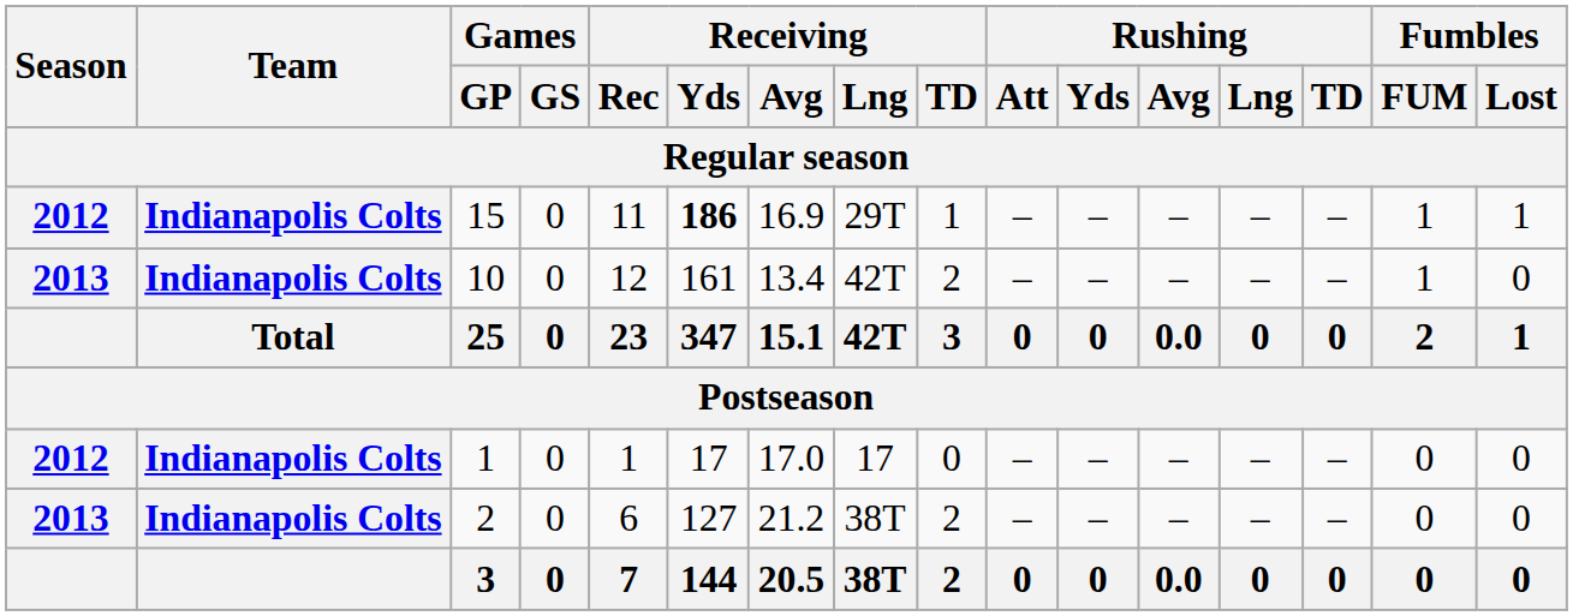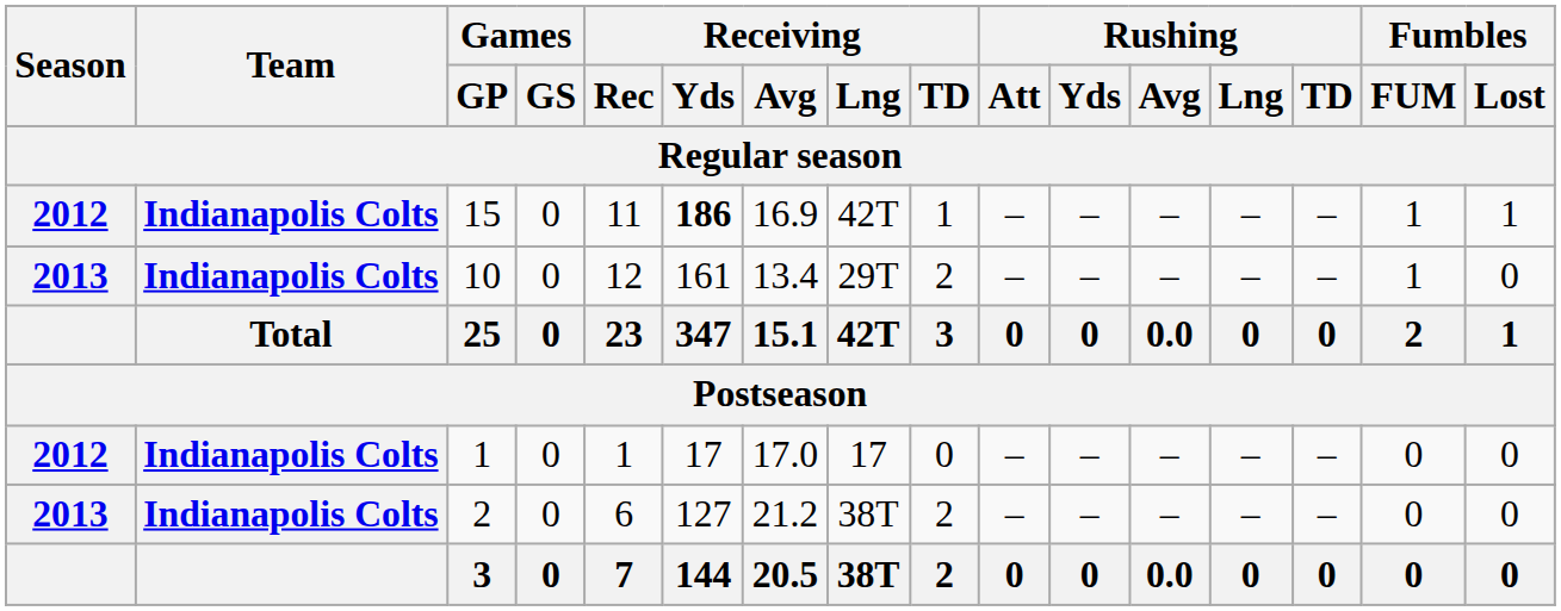 <table class=wikitable style="text-align:center;">
 <tr>
 <th rowspan=2>Season</th>
 <th rowspan=2>Team</th>
 <th colspan=2>Games</th>
 <th colspan=5>Receiving</th>
 <th colspan=5>Rushing</th>
 <th colspan=2>Fumbles</th>
 </tr>
 <tr>
 <th>GP</th>
 <th>GS</th>
 <th>Rec</th>
 <th>Yds</th>
 <th>Avg</th>
 <th>Lng</th>
 <th>TD</th>
 <th>Att</th>
 <th>Yds</th>
 <th>Avg</th>
 <th>Lng</th>
 <th>TD</th>
 <th>FUM</th>
 <th>Lost</th>
 </tr>
 <tr>
 <th colspan=16><strong>Regular season</strong></th>
 </tr>
 <tr>
 <th><a href='#'>2012</a></th>
 <th><a href='#'>Indianapolis Colts</a></th>
 <td>15</td>
 <td>0</td>
 <td>11</td>
 <td><strong>186</strong></td>
 <td>16.9</td>
-<td>29T</td>
+<td>42T</td>
 <td>1</td>
 <td>–</td>
 <td>–</td>
 <td>–</td>
 <td>–</td>
 <td>–</td>
 <td>1</td>
 <td>1</td>
 </tr>
 <tr>
 <th><a href='#'>2013</a></th>
 <th><a href='#'>Indianapolis Colts</a></th>
 <td>10</td>
 <td>0</td>
 <td>12</td>
 <td>161</td>
 <td>13.4</td>
-<td>42T</td>
+<td>29T</td>
 <td>2</td>
 <td>–</td>
 <td>–</td>
 <td>–</td>
 <td>–</td>
 <td>–</td>
 <td>1</td>
 <td>0</td>
 </tr>
 <tr>
 <th></th>
 <th>Total</th>
 <th>25</th>
 <th>0</th>
 <th>23</th>
 <th>347</th>
 <th>15.1</th>
 <th>42T</th>
 <th>3</th>
 <th>0</th>
 <th>0</th>
 <th>0.0</th>
 <th>0</th>
 <th>0</th>
 <th>2</th>
 <th>1</th>
 </tr>
 <tr>
 <th colspan=16><strong>Postseason</strong></th>
 </tr>
 <tr>
 <th><a href='#'>2012</a></th>
 <th><a href='#'>Indianapolis Colts</a></th>
 <td>1</td>
 <td>0</td>
 <td>1</td>
 <td>17</td>
 <td>17.0</td>
 <td>17</td>
 <td>0</td>
 <td>–</td>
 <td>–</td>
 <td>–</td>
 <td>–</td>
 <td>–</td>
 <td>0</td>
 <td>0</td>
 </tr>
 <tr>
 <th><a href='#'>2013</a></th>
 <th><a href='#'>Indianapolis Colts</a></th>
 <td>2</td>
 <td>0</td>
 <td>6</td>
 <td>127</td>
 <td>21.2</td>
 <td>38T</td>
 <td>2</td>
 <td>–</td>
 <td>–</td>
 <td>–</td>
 <td>–</td>
 <td>–</td>
 <td>0</td>
 <td>0</td>
 </tr>
 <tr>
 <th></th>
 <th></th>
 <th>3</th>
 <th>0</th>
 <th>7</th>
 <th>144</th>
 <th>20.5</th>
 <th>38T</th>
 <th>2</th>
 <th>0</th>
 <th>0</th>
 <th>0.0</th>
 <th>0</th>
 <th>0</th>
 <th>0</th>
 <th>0</th>
 </tr>
 </table>
